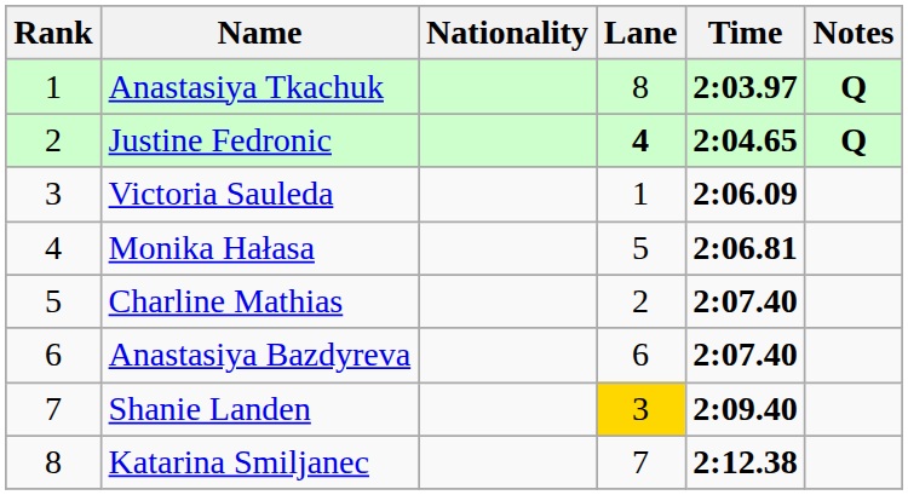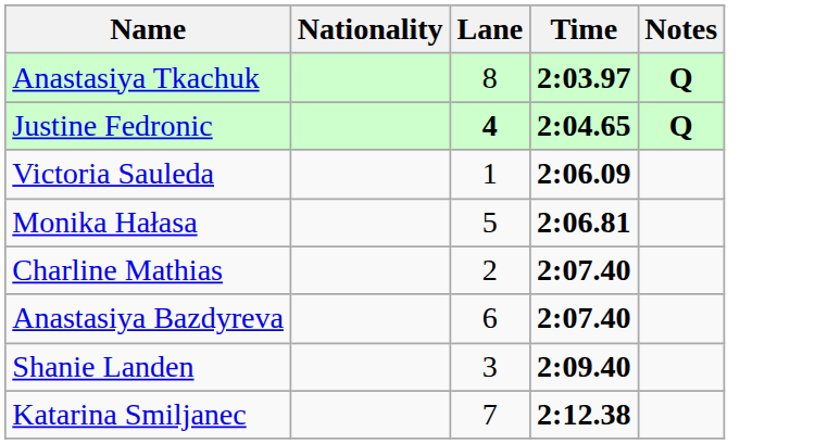 <table class="wikitable sortable" style="text-align:center">
 <tr>
-<th>Rank</th>
 <th>Name</th>
 <th>Nationality</th>
 <th>Lane</th>
 <th>Time</th>
 <th>Notes</th>
 </tr>
 <tr bgcolor=ccffcc>
-<td>1</td>
 <td align=left><a href='#'>Anastasiya Tkachuk</a></td>
 <td align=left></td>
 <td>8</td>
 <td><strong>2:03.97</strong></td>
 <td><strong>Q</strong></td>
 </tr>
 <tr bgcolor=ccffcc>
-<td>2</td>
 <td align=left><a href='#'>Justine Fedronic</a></td>
 <td align=left></td>
 <td><strong>4</strong></td>
 <td><strong>2:04.65</strong></td>
 <td><strong>Q</strong></td>
 </tr>
 <tr>
-<td>3</td>
 <td align=left><a href='#'>Victoria Sauleda</a></td>
 <td align=left></td>
 <td>1</td>
 <td><strong>2:06.09</strong></td>
 <td></td>
 </tr>
 <tr>
-<td>4</td>
 <td align=left><a href='#'>Monika Hałasa</a></td>
 <td align=left></td>
 <td>5</td>
 <td><strong>2:06.81</strong></td>
 <td></td>
 </tr>
 <tr>
-<td>5</td>
 <td align=left><a href='#'>Charline Mathias</a></td>
 <td align=left></td>
 <td>2</td>
 <td><strong>2:07.40</strong></td>
 <td></td>
 </tr>
 <tr>
-<td>6</td>
 <td align=left><a href='#'>Anastasiya Bazdyreva</a></td>
 <td align=left></td>
 <td>6</td>
 <td><strong>2:07.40</strong></td>
 <td></td>
 </tr>
 <tr>
-<td>7</td>
 <td align=left><a href='#'>Shanie Landen</a></td>
 <td align=left></td>
-<td style="background: gold;">3</td>
+<td>3</td>
 <td><strong>2:09.40</strong></td>
 <td></td>
 </tr>
 <tr>
-<td>8</td>
 <td align=left><a href='#'>Katarina Smiljanec</a></td>
 <td align=left></td>
 <td>7</td>
 <td><strong>2:12.38</strong></td>
 <td></td>
 </tr>
 </table>
